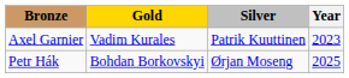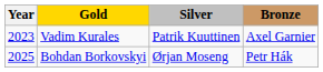 <table class="wikitable">
 <tr>
-<td align=center bgcolor=cc9966><strong>Bronze</strong></td>
+<th>Year</th>
 <td align=center bgcolor=gold><strong>Gold</strong></td>
 <td align=center bgcolor=silver><strong>Silver</strong></td>
-<th>Year</th>
+<td align=center bgcolor=cc9966><strong>Bronze</strong></td>
 </tr>
 <tr>
-<td> <a href='#'>Axel Garnier</a></td>
+<td><a href='#'>2023</a></td>
 <td> <a href='#'>Vadim Kurales</a></td>
 <td> <a href='#'>Patrik Kuuttinen</a></td>
-<td><a href='#'>2023</a></td>
+<td> <a href='#'>Axel Garnier</a></td>
 </tr>
 <tr>
-<td> <a href='#'>Petr Hák</a></td>
+<td><a href='#'>2025</a></td>
 <td> <a href='#'>Bohdan Borkovskyi</a></td>
 <td> <a href='#'>Ørjan Moseng</a></td>
-<td><a href='#'>2025</a></td>
+<td> <a href='#'>Petr Hák</a></td>
 </tr>
 </table>
